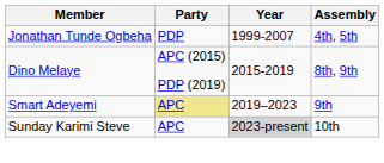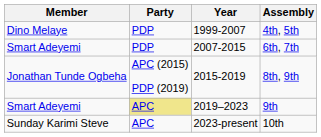 <table class="wikitable">
 <tr>
 <th>Member</th>
 <th>Party</th>
 <th>Year</th>
 <th>Assembly</th>
 </tr>
 <tr>
-<td><a href='#'>Jonathan Tunde Ogbeha</a></td>
+<td><a href='#'>Dino Melaye</a></td>
 <td><a href='#'>PDP</a></td>
 <td>1999-2007</td>
 <td><a href='#'>4th</a>, <a href='#'>5th</a></td>
 </tr>
 <tr>
-<td><a href='#'>Dino Melaye</a></td>
+<td><a href='#'>Smart Adeyemi</a></td>
+<td><a href='#'>PDP</a></td>
+<td>2007-2015</td>
+<td><a href='#'>6th</a>, <a href='#'>7th</a></td>
+</tr>
+<tr>
+<td><a href='#'>Jonathan Tunde Ogbeha</a></td>
 <td><a href='#'>APC</a> (2015)<br><br><a href='#'>PDP</a> (2019)</td>
 <td>2015-2019</td>
 <td><a href='#'>8th</a>, <a href='#'>9th</a></td>
 </tr>
 <tr>
 <td><a href='#'>Smart Adeyemi</a></td>
 <td style="background: khaki;"><a href='#'>APC</a></td>
 <td>2019–2023</td>
 <td><a href='#'>9th</a></td>
 </tr>
 <tr>
 <td>Sunday Karimi Steve</td>
 <td><a href='#'>APC</a></td>
-<td style="background: lightgrey;">2023-present</td>
+<td>2023-present</td>
 <td>10th</td>
 </tr>
 </table>
